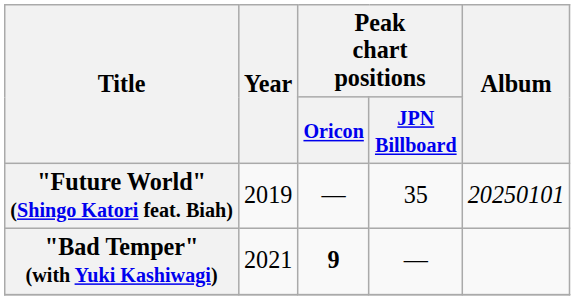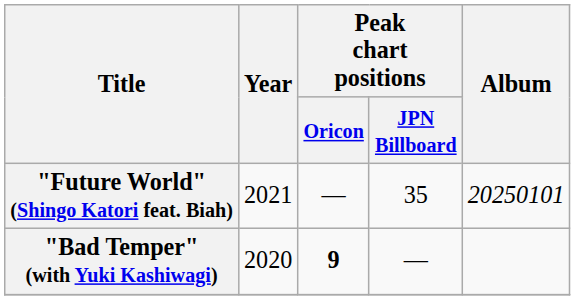 <table class="wikitable plainrowheaders" style="text-align:center;">
 <tr>
 <th scope="col" rowspan="2">Title</th>
 <th scope="col" rowspan="2">Year</th>
 <th scope="col" colspan="2">Peak <br> chart <br> positions</th>
 <th scope="col" rowspan="2">Album</th>
 </tr>
 <tr>
 <th scope="col" colspan="1"><small><a href='#'>Oricon</a></small><br></th>
 <th scope="col" colspan="1"><small><a href='#'>JPN<br>Billboard</a></small><br></th>
 </tr>
 <tr>
 <th scope="row">"Future World"  <br><small>(<a href='#'>Shingo Katori</a> feat. Biah)</small></th>
-<td rowspan="1">2019</td>
+<td rowspan="1">2021</td>
 <td>—</td>
 <td>35</td>
 <td><em>20250101</em></td>
 </tr>
 <tr>
 <th scope="row">"Bad Temper" <br><small>(with <a href='#'>Yuki Kashiwagi</a>)</small></th>
-<td>2021</td>
+<td>2020</td>
 <td><strong>9</strong></td>
 <td>—</td>
 <td></td>
 </tr>
 <tr>
 </tr>
 </table>
